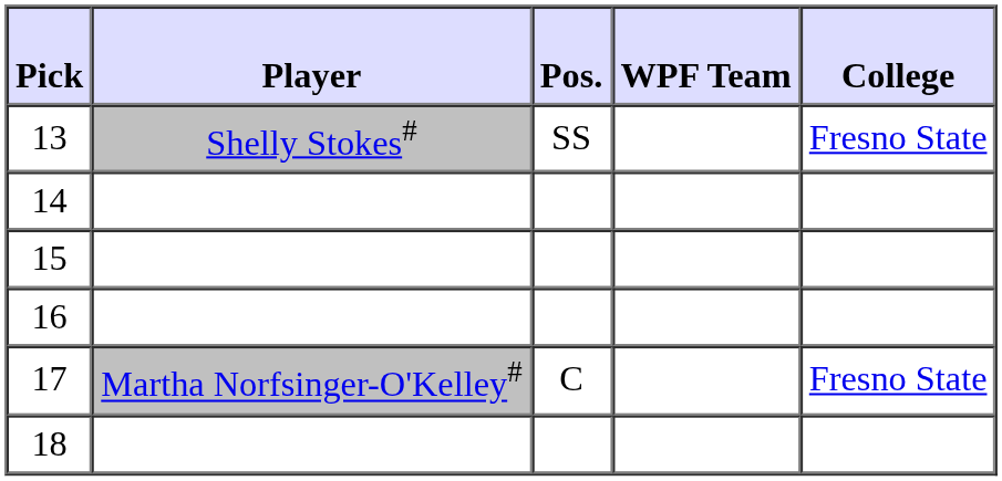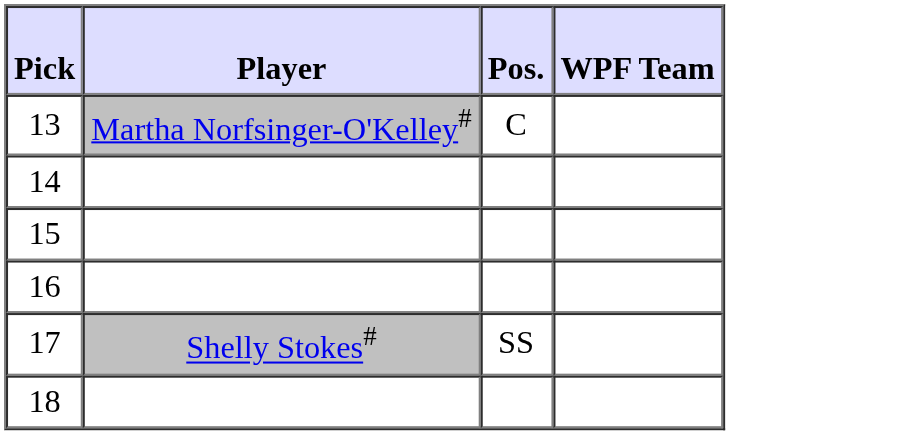 <table style="text-align: center" border="1" cellpadding="3" cellspacing="0">
 <tr>
 <th style="background:#ddf;"><br>Pick</th>
 <th style="background:#ddf;"><br>Player</th>
 <th style="background:#ddf;"><br>Pos.</th>
 <th style="background:#ddf;"><br>WPF Team</th>
-<th style="background:#ddf;"><br>College</th>
 </tr>
 <tr>
 <td>13</td>
-<td style="background:#C0C0C0;"><a href='#'>Shelly Stokes</a><sup>#</sup></td>
-<td>SS</td>
+<td style="background:#C0C0C0;"><a href='#'>Martha Norfsinger-O'Kelley</a><sup>#</sup></td>
+<td>C</td>
 <td></td>
-<td><a href='#'>Fresno State</a></td>
 </tr>
 <tr>
 <td>14</td>
-<td></td>
 <td></td>
 <td></td>
 <td></td>
 </tr>
 <tr>
 <td>15</td>
 <td></td>
 <td></td>
 <td></td>
-<td></td>
 </tr>
 <tr>
 <td>16</td>
 <td></td>
 <td></td>
 <td></td>
-<td></td>
 </tr>
 <tr>
 <td>17</td>
-<td style="background:#C0C0C0;"><a href='#'>Martha Norfsinger-O'Kelley</a><sup>#</sup></td>
-<td>C</td>
+<td style="background:#C0C0C0;"><a href='#'>Shelly Stokes</a><sup>#</sup></td>
+<td>SS</td>
 <td></td>
-<td><a href='#'>Fresno State</a></td>
 </tr>
 <tr>
 <td>18</td>
 <td></td>
 <td></td>
 <td></td>
-<td></td>
 </tr>
 </table>
